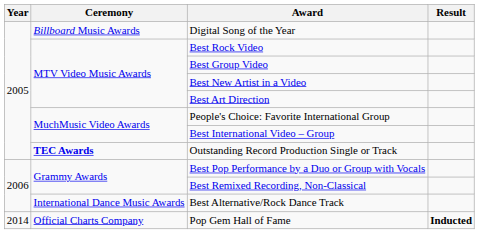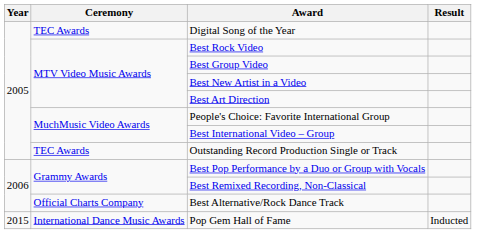 <table class="wikitable sortable">
 <tr>
 <th align="left">Year</th>
 <th align="left">Ceremony</th>
 <th align="left">Award</th>
 <th align="left">Result</th>
 </tr>
 <tr>
 <td align="left" rowspan=8>2005</td>
-<td align="left"><a href='#'><em>Billboard</em> Music Awards</a></td>
+<td align="left"><a href='#'>TEC Awards</a></td>
 <td align="left">Digital Song of the Year</td>
 <td></td>
 </tr>
 <tr>
 <td style="text-align:left;" rowspan="4"><a href='#'>MTV Video Music Awards</a></td>
 <td align="left"><a href='#'>Best Rock Video</a></td>
 <td></td>
 </tr>
 <tr>
 <td align="left"><a href='#'>Best Group Video</a></td>
 <td></td>
 </tr>
 <tr>
 <td align="left"><a href='#'>Best New Artist in a Video</a></td>
 <td></td>
 </tr>
 <tr>
 <td align="left"><a href='#'>Best Art Direction</a></td>
 <td></td>
 </tr>
 <tr>
 <td style="text-align:left;" rowspan="2"><a href='#'>MuchMusic Video Awards</a></td>
 <td align="left">People's Choice: Favorite International Group</td>
 <td></td>
 </tr>
 <tr>
 <td align="left"><a href='#'>Best International Video – Group</a></td>
 <td></td>
 </tr>
 <tr>
-<td align="left"><strong><a href='#'>TEC Awards</a></strong></td>
+<td align="left"><a href='#'>TEC Awards</a></td>
 <td align="left">Outstanding Record Production Single or Track</td>
 <td></td>
 </tr>
 <tr>
 <td align="left" rowspan=3>2006</td>
 <td align="left" rowspan=2><a href='#'>Grammy Awards</a></td>
 <td align="left"><a href='#'>Best Pop Performance by a Duo or Group with Vocals</a></td>
 <td></td>
 </tr>
 <tr>
 <td align="left"><a href='#'>Best Remixed Recording, Non-Classical</a></td>
 <td></td>
 </tr>
 <tr>
-<td align="left"><a href='#'>International Dance Music Awards</a></td>
+<td align="left"><a href='#'>Official Charts Company</a></td>
 <td align="left">Best Alternative/Rock Dance Track</td>
 <td></td>
 </tr>
 <tr>
-<td align="left">2014</td>
-<td align="left"><a href='#'>Official Charts Company</a></td>
+<td align="left">2015</td>
+<td align="left"><a href='#'>International Dance Music Awards</a></td>
 <td align="left">Pop Gem Hall of Fame</td>
-<td align="left"><strong>Inducted</strong></td>
+<td align="left">Inducted</td>
 </tr>
 </table>
